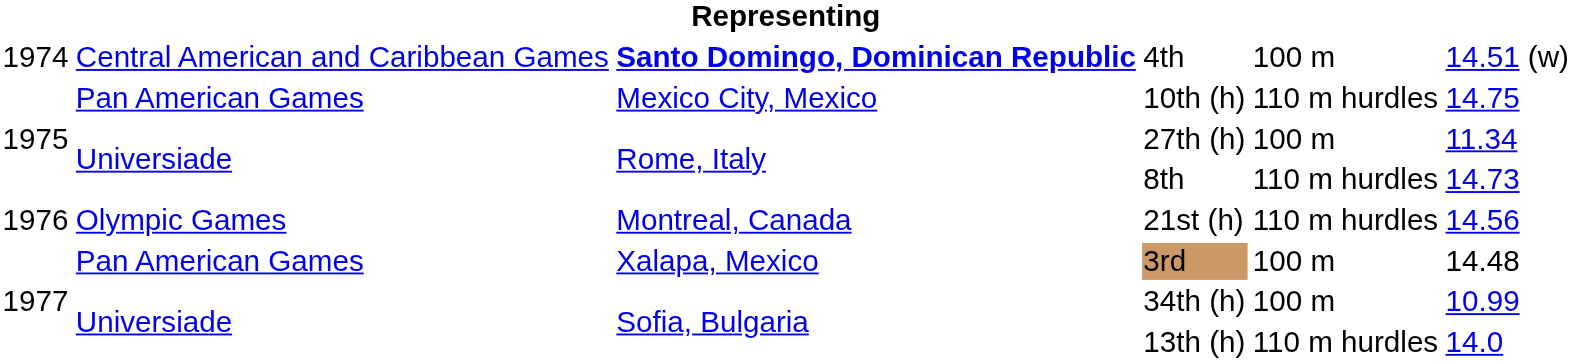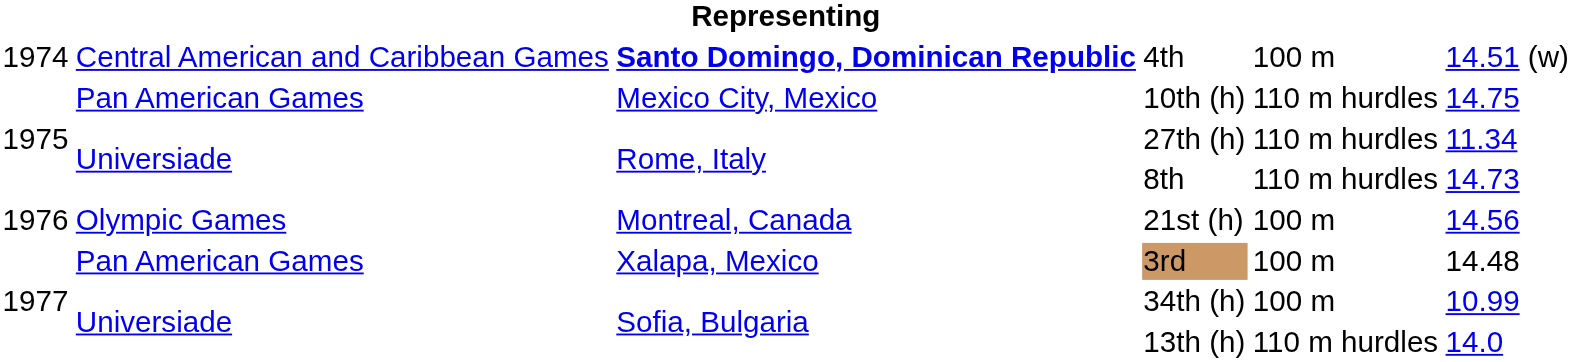 <table>
 <tr>
 <th colspan="6">Representing </th>
 </tr>
 <tr>
 <td>1974</td>
 <td><a href='#'>Central American and Caribbean Games</a></td>
 <td><strong><a href='#'>Santo Domingo, Dominican Republic</a></strong></td>
 <td>4th</td>
 <td>100 m</td>
 <td><a href='#'>14.51</a> (w)</td>
 </tr>
 <tr>
 <td rowspan=3>1975</td>
 <td><a href='#'>Pan American Games</a></td>
 <td><a href='#'>Mexico City, Mexico</a></td>
 <td>10th (h)</td>
 <td>110 m hurdles</td>
 <td><a href='#'>14.75</a></td>
 </tr>
 <tr>
 <td rowspan=2><a href='#'>Universiade</a></td>
 <td rowspan=2><a href='#'>Rome, Italy</a></td>
 <td>27th (h)</td>
-<td>100 m</td>
+<td>110 m hurdles</td>
 <td><a href='#'>11.34</a></td>
 </tr>
 <tr>
 <td>8th</td>
 <td>110 m hurdles</td>
 <td><a href='#'>14.73</a></td>
 </tr>
 <tr>
 <td>1976</td>
 <td><a href='#'>Olympic Games</a></td>
 <td><a href='#'>Montreal, Canada</a></td>
 <td>21st (h)</td>
-<td>110 m hurdles</td>
+<td>100 m</td>
 <td><a href='#'>14.56</a></td>
 </tr>
 <tr>
 <td rowspan=3>1977</td>
 <td><a href='#'>Pan American Games</a></td>
 <td><a href='#'>Xalapa, Mexico</a></td>
 <td bgcolor=cc9966>3rd</td>
 <td>100 m</td>
 <td>14.48</td>
 </tr>
 <tr>
 <td rowspan=2><a href='#'>Universiade</a></td>
 <td rowspan=2><a href='#'>Sofia, Bulgaria</a></td>
 <td>34th (h)</td>
 <td>100 m</td>
 <td><a href='#'>10.99</a></td>
 </tr>
 <tr>
 <td>13th (h)</td>
 <td>110 m hurdles</td>
 <td><a href='#'>14.0</a></td>
 </tr>
 </table>
